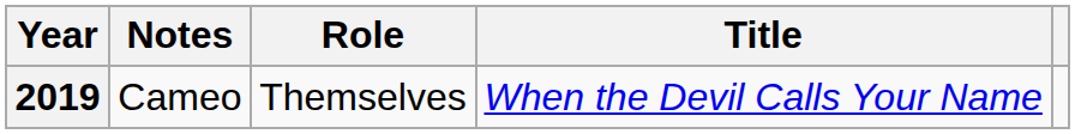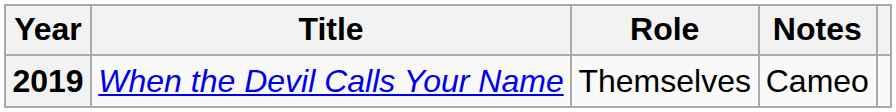 <table class="wikitable plainrowheaders">
 <tr>
 <th scope="col">Year</th>
+<th scope="col">Title</th>
+<th scope="col">Role</th>
 <th scope="col">Notes</th>
-<th scope="col">Role</th>
-<th scope="col">Title</th>
 <th scope="col"></th>
 </tr>
 <tr>
 <th scope="row">2019</th>
+<td><em><a href='#'>When the Devil Calls Your Name</a></em></td>
+<td>Themselves</td>
 <td>Cameo</td>
-<td>Themselves</td>
-<td><em><a href='#'>When the Devil Calls Your Name</a></em></td>
 <td style="text-align:center"></td>
 </tr>
 </table>
